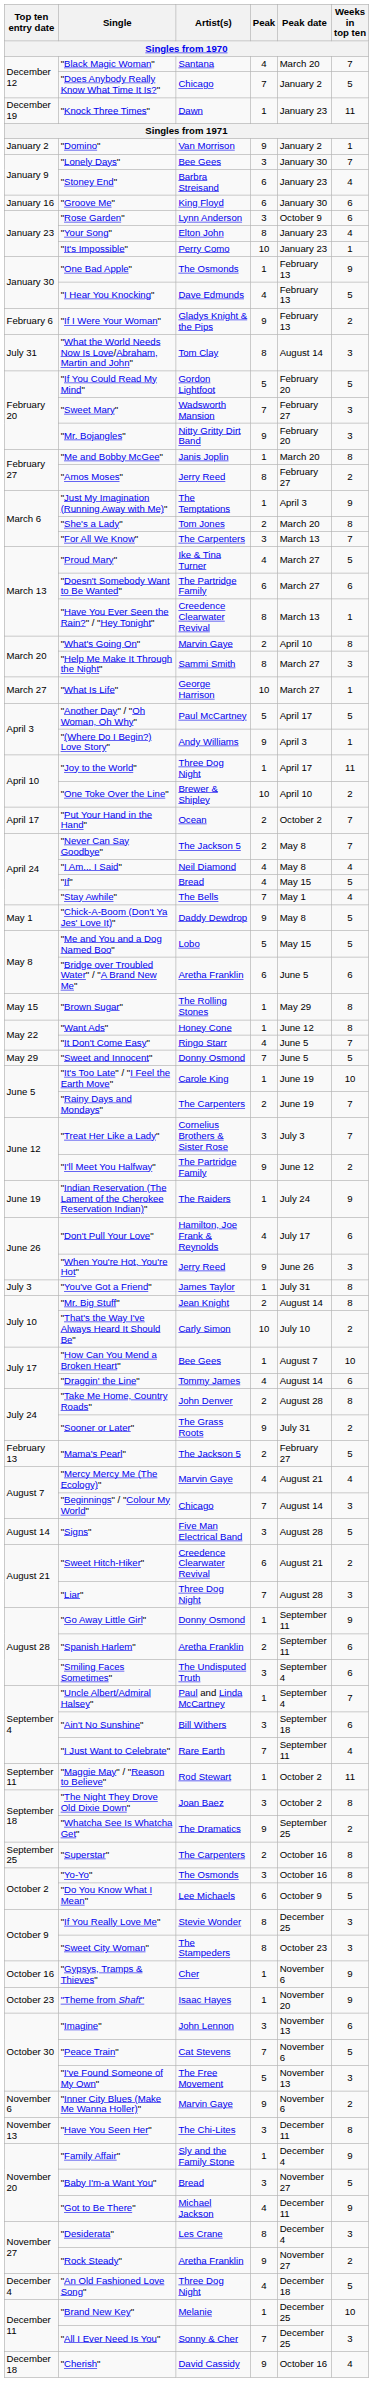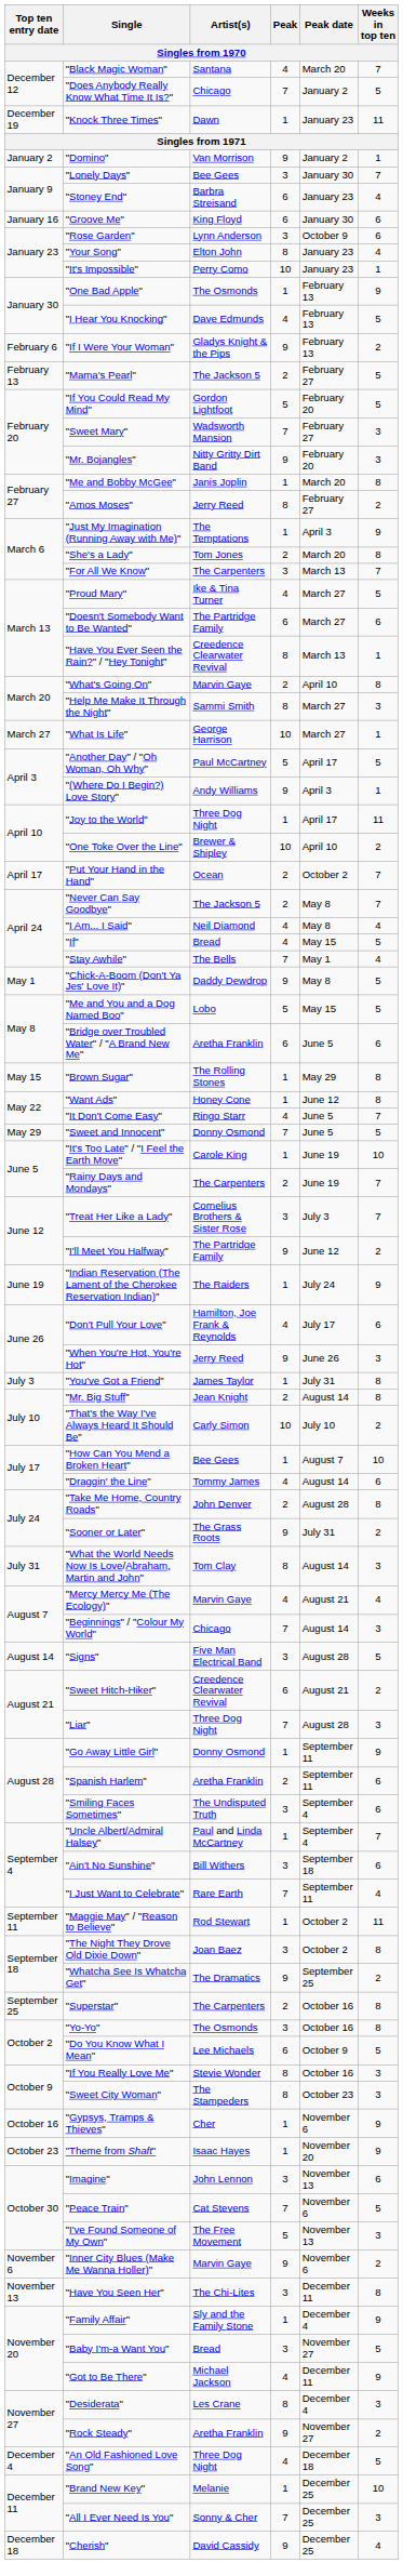 <table class="plainrowheaders sortable wikitable">
 <tr>
 <th>Top ten<br>entry date</th>
 <th>Single</th>
 <th>Artist(s)</th>
 <th data-sort-type="number">Peak</th>
 <th>Peak date</th>
 <th data-sort-type="number">Weeks in<br>top ten</th>
 </tr>
 <tr>
 <th colspan=6><a href='#'>Singles from 1970</a></th>
 </tr>
 <tr>
 <td rowspan="2">December 12</td>
 <td>"<a href='#'>Black Magic Woman</a>"</td>
 <td><a href='#'>Santana</a></td>
 <td align=center>4</td>
 <td>March 20</td>
 <td align=center>7</td>
 </tr>
 <tr>
 <td>"<a href='#'>Does Anybody Really Know What Time It Is?</a>"</td>
 <td><a href='#'>Chicago</a></td>
 <td align=center>7</td>
 <td>January 2</td>
 <td align=center>5</td>
 </tr>
 <tr>
 <td>December 19</td>
 <td>"<a href='#'>Knock Three Times</a>"</td>
 <td><a href='#'>Dawn</a></td>
 <td align=center>1</td>
 <td>January 23</td>
 <td align=center>11</td>
 </tr>
 <tr>
 <th colspan=6>Singles from 1971</th>
 </tr>
 <tr>
 <td>January 2</td>
 <td>"<a href='#'>Domino</a>"</td>
 <td><a href='#'>Van Morrison</a></td>
 <td align=center>9</td>
 <td>January 2</td>
 <td align=center>1</td>
 </tr>
 <tr>
 <td rowspan="2">January 9</td>
 <td>"<a href='#'>Lonely Days</a>"</td>
 <td><a href='#'>Bee Gees</a></td>
 <td align=center>3</td>
 <td>January 30</td>
 <td align=center>7</td>
 </tr>
 <tr>
 <td>"<a href='#'>Stoney End</a>"</td>
 <td><a href='#'>Barbra Streisand</a></td>
 <td align=center>6</td>
 <td>January 23</td>
 <td align=center>4</td>
 </tr>
 <tr>
 <td>January 16</td>
 <td>"<a href='#'>Groove Me</a>"</td>
 <td><a href='#'>King Floyd</a></td>
 <td align=center>6</td>
 <td>January 30</td>
 <td align=center>6</td>
 </tr>
 <tr>
 <td rowspan="3">January 23</td>
 <td>"<a href='#'>Rose Garden</a>"</td>
 <td><a href='#'>Lynn Anderson</a></td>
 <td align=center>3</td>
 <td>October 9</td>
 <td align=center>6</td>
 </tr>
 <tr>
 <td>"<a href='#'>Your Song</a>"</td>
 <td><a href='#'>Elton John</a></td>
 <td align=center>8</td>
 <td>January 23</td>
 <td align=center>4</td>
 </tr>
 <tr>
 <td>"<a href='#'>It's Impossible</a>"</td>
 <td><a href='#'>Perry Como</a></td>
 <td align=center>10</td>
 <td>January 23</td>
 <td align=center>1</td>
 </tr>
 <tr>
 <td rowspan="2">January 30</td>
 <td>"<a href='#'>One Bad Apple</a>"</td>
 <td><a href='#'>The Osmonds</a></td>
 <td align=center>1</td>
 <td>February 13</td>
 <td align=center>9</td>
 </tr>
 <tr>
 <td>"<a href='#'>I Hear You Knocking</a>"</td>
 <td><a href='#'>Dave Edmunds</a></td>
 <td align=center>4</td>
 <td>February 13</td>
 <td align=center>5</td>
 </tr>
 <tr>
 <td>February 6</td>
 <td>"<a href='#'>If I Were Your Woman</a>"</td>
 <td><a href='#'>Gladys Knight & the Pips</a></td>
 <td align=center>9</td>
 <td>February 13</td>
 <td align=center>2</td>
 </tr>
 <tr>
-<td>July 31</td>
-<td>"<a href='#'>What the World Needs Now Is Love</a>/<a href='#'>Abraham, Martin and John</a>"</td>
-<td><a href='#'>Tom Clay</a></td>
-<td align=center>8</td>
-<td>August 14</td>
-<td align=center>3</td>
+<td>February 13</td>
+<td>"<a href='#'>Mama's Pearl</a>"</td>
+<td><a href='#'>The Jackson 5</a></td>
+<td align=center>2</td>
+<td>February 27</td>
+<td align=center>5</td>
 </tr>
 <tr>
 <td rowspan="3">February 20</td>
 <td>"<a href='#'>If You Could Read My Mind</a>"</td>
 <td><a href='#'>Gordon Lightfoot</a></td>
 <td align=center>5</td>
 <td>February 20</td>
 <td align=center>5</td>
 </tr>
 <tr>
 <td>"<a href='#'>Sweet Mary</a>"</td>
 <td><a href='#'>Wadsworth Mansion</a></td>
 <td align=center>7</td>
 <td>February 27</td>
 <td align=center>3</td>
 </tr>
 <tr>
 <td>"<a href='#'>Mr. Bojangles</a>"</td>
 <td><a href='#'>Nitty Gritty Dirt Band</a></td>
 <td align=center>9</td>
 <td>February 20</td>
 <td align=center>3</td>
 </tr>
 <tr>
 <td rowspan="2">February 27</td>
 <td>"<a href='#'>Me and Bobby McGee</a>"</td>
 <td><a href='#'>Janis Joplin</a></td>
 <td align=center>1</td>
 <td>March 20</td>
 <td align=center>8</td>
 </tr>
 <tr>
 <td>"<a href='#'>Amos Moses</a>"</td>
 <td><a href='#'>Jerry Reed</a></td>
 <td align=center>8</td>
 <td>February 27</td>
 <td align=center>2</td>
 </tr>
 <tr>
 <td rowspan="3">March 6</td>
 <td>"<a href='#'>Just My Imagination (Running Away with Me)</a>"</td>
 <td><a href='#'>The Temptations</a></td>
 <td align=center>1</td>
 <td>April 3</td>
 <td align=center>9</td>
 </tr>
 <tr>
 <td>"<a href='#'>She's a Lady</a>"</td>
 <td><a href='#'>Tom Jones</a></td>
 <td align=center>2</td>
 <td>March 20</td>
 <td align=center>8</td>
 </tr>
 <tr>
 <td>"<a href='#'>For All We Know</a>"</td>
 <td><a href='#'>The Carpenters</a></td>
 <td align=center>3</td>
 <td>March 13</td>
 <td align=center>7</td>
 </tr>
 <tr>
 <td rowspan="3">March 13</td>
 <td>"<a href='#'>Proud Mary</a>"</td>
 <td><a href='#'>Ike & Tina Turner</a></td>
 <td align=center>4</td>
 <td>March 27</td>
 <td align=center>5</td>
 </tr>
 <tr>
 <td>"<a href='#'>Doesn't Somebody Want to Be Wanted</a>"</td>
 <td><a href='#'>The Partridge Family</a></td>
 <td align=center>6</td>
 <td>March 27</td>
 <td align=center>6</td>
 </tr>
 <tr>
 <td>"<a href='#'>Have You Ever Seen the Rain?</a>" / "<a href='#'>Hey Tonight</a>"</td>
 <td><a href='#'>Creedence Clearwater Revival</a></td>
 <td align=center>8</td>
 <td>March 13</td>
 <td align=center>1</td>
 </tr>
 <tr>
 <td rowspan="2">March 20</td>
 <td>"<a href='#'>What's Going On</a>"</td>
 <td><a href='#'>Marvin Gaye</a></td>
 <td align=center>2</td>
 <td>April 10</td>
 <td align=center>8</td>
 </tr>
 <tr>
 <td>"<a href='#'>Help Me Make It Through the Night</a>"</td>
 <td><a href='#'>Sammi Smith</a></td>
 <td align=center>8</td>
 <td>March 27</td>
 <td align=center>3</td>
 </tr>
 <tr>
 <td>March 27</td>
 <td>"<a href='#'>What Is Life</a>"</td>
 <td><a href='#'>George Harrison</a></td>
 <td align=center>10</td>
 <td>March 27</td>
 <td align=center>1</td>
 </tr>
 <tr>
 <td rowspan="2">April 3</td>
 <td>"<a href='#'>Another Day</a>" / "<a href='#'>Oh Woman, Oh Why</a>"</td>
 <td><a href='#'>Paul McCartney</a></td>
 <td align=center>5</td>
 <td>April 17</td>
 <td align=center>5</td>
 </tr>
 <tr>
 <td>"<a href='#'>(Where Do I Begin?) Love Story</a>"</td>
 <td><a href='#'>Andy Williams</a></td>
 <td align=center>9</td>
 <td>April 3</td>
 <td align=center>1</td>
 </tr>
 <tr>
 <td rowspan="2">April 10</td>
 <td>"<a href='#'>Joy to the World</a>"</td>
 <td><a href='#'>Three Dog Night</a></td>
 <td align=center>1</td>
 <td>April 17</td>
 <td align=center>11</td>
 </tr>
 <tr>
 <td>"<a href='#'>One Toke Over the Line</a>"</td>
 <td><a href='#'>Brewer & Shipley</a></td>
 <td align=center>10</td>
 <td>April 10</td>
 <td align=center>2</td>
 </tr>
 <tr>
 <td>April 17</td>
 <td>"<a href='#'>Put Your Hand in the Hand</a>"</td>
 <td><a href='#'>Ocean</a></td>
 <td align=center>2</td>
 <td>October 2</td>
 <td align=center>7</td>
 </tr>
 <tr>
 <td rowspan="4">April 24</td>
 <td>"<a href='#'>Never Can Say Goodbye</a>"</td>
 <td><a href='#'>The Jackson 5</a></td>
 <td align=center>2</td>
 <td>May 8</td>
 <td align=center>7</td>
 </tr>
 <tr>
 <td>"<a href='#'>I Am... I Said</a>"</td>
 <td><a href='#'>Neil Diamond</a></td>
 <td align=center>4</td>
 <td>May 8</td>
 <td align=center>4</td>
 </tr>
 <tr>
 <td>"<a href='#'>If</a>"</td>
 <td><a href='#'>Bread</a></td>
 <td align=center>4</td>
 <td>May 15</td>
 <td align=center>5</td>
 </tr>
 <tr>
 <td>"<a href='#'>Stay Awhile</a>"</td>
 <td><a href='#'>The Bells</a></td>
 <td align=center>7</td>
 <td>May 1</td>
 <td align=center>4</td>
 </tr>
 <tr>
 <td>May 1</td>
 <td>"<a href='#'>Chick-A-Boom (Don't Ya Jes' Love It)</a>"</td>
 <td><a href='#'>Daddy Dewdrop</a></td>
 <td align=center>9</td>
 <td>May 8</td>
 <td align=center>5</td>
 </tr>
 <tr>
 <td rowspan="2">May 8</td>
 <td>"<a href='#'>Me and You and a Dog Named Boo</a>"</td>
 <td><a href='#'>Lobo</a></td>
 <td align=center>5</td>
 <td>May 15</td>
 <td align=center>5</td>
 </tr>
 <tr>
 <td>"<a href='#'>Bridge over Troubled Water</a>" / "<a href='#'>A Brand New Me</a>"</td>
 <td><a href='#'>Aretha Franklin</a></td>
 <td align=center>6</td>
 <td>June 5</td>
 <td align=center>6</td>
 </tr>
 <tr>
 <td>May 15</td>
 <td>"<a href='#'>Brown Sugar</a>"</td>
 <td><a href='#'>The Rolling Stones</a></td>
 <td align=center>1</td>
 <td>May 29</td>
 <td align=center>8</td>
 </tr>
 <tr>
 <td rowspan="2">May 22</td>
 <td>"<a href='#'>Want Ads</a>"</td>
 <td><a href='#'>Honey Cone</a></td>
 <td align=center>1</td>
 <td>June 12</td>
 <td align=center>8</td>
 </tr>
 <tr>
 <td>"<a href='#'>It Don't Come Easy</a>"</td>
 <td><a href='#'>Ringo Starr</a></td>
 <td align=center>4</td>
 <td>June 5</td>
 <td align=center>7</td>
 </tr>
 <tr>
 <td>May 29</td>
 <td>"<a href='#'>Sweet and Innocent</a>"</td>
 <td><a href='#'>Donny Osmond</a></td>
 <td align=center>7</td>
 <td>June 5</td>
 <td align=center>5</td>
 </tr>
 <tr>
 <td rowspan="2">June 5</td>
 <td>"<a href='#'>It's Too Late</a>" / "<a href='#'>I Feel the Earth Move</a>"</td>
 <td><a href='#'>Carole King</a></td>
 <td align=center>1</td>
 <td>June 19</td>
 <td align=center>10</td>
 </tr>
 <tr>
 <td>"<a href='#'>Rainy Days and Mondays</a>"</td>
 <td><a href='#'>The Carpenters</a></td>
 <td align=center>2</td>
 <td>June 19</td>
 <td align=center>7</td>
 </tr>
 <tr>
 <td rowspan="2">June 12</td>
 <td>"<a href='#'>Treat Her Like a Lady</a>"</td>
 <td><a href='#'>Cornelius Brothers & Sister Rose</a></td>
 <td align=center>3</td>
 <td>July 3</td>
 <td align=center>7</td>
 </tr>
 <tr>
 <td>"<a href='#'>I'll Meet You Halfway</a>"</td>
 <td><a href='#'>The Partridge Family</a></td>
 <td align=center>9</td>
 <td>June 12</td>
 <td align=center>2</td>
 </tr>
 <tr>
 <td>June 19</td>
 <td>"<a href='#'>Indian Reservation (The Lament of the Cherokee Reservation Indian)</a>"</td>
 <td><a href='#'>The Raiders</a></td>
 <td align=center>1</td>
 <td>July 24</td>
 <td align=center>9</td>
 </tr>
 <tr>
 <td rowspan="2">June 26</td>
 <td>"<a href='#'>Don't Pull Your Love</a>"</td>
 <td><a href='#'>Hamilton, Joe Frank & Reynolds</a></td>
 <td align=center>4</td>
 <td>July 17</td>
 <td align=center>6</td>
 </tr>
 <tr>
 <td>"<a href='#'>When You're Hot, You're Hot</a>"</td>
 <td><a href='#'>Jerry Reed</a></td>
 <td align=center>9</td>
 <td>June 26</td>
 <td align=center>3</td>
 </tr>
 <tr>
 <td>July 3</td>
 <td>"<a href='#'>You've Got a Friend</a>"</td>
 <td><a href='#'>James Taylor</a></td>
 <td align=center>1</td>
 <td>July 31</td>
 <td align=center>8</td>
 </tr>
 <tr>
 <td rowspan="2">July 10</td>
 <td>"<a href='#'>Mr. Big Stuff</a>"</td>
 <td><a href='#'>Jean Knight</a></td>
 <td align=center>2</td>
 <td>August 14</td>
 <td align=center>8</td>
 </tr>
 <tr>
 <td>"<a href='#'>That's the Way I've Always Heard It Should Be</a>"</td>
 <td><a href='#'>Carly Simon</a></td>
 <td align=center>10</td>
 <td>July 10</td>
 <td align=center>2</td>
 </tr>
 <tr>
 <td rowspan="2">July 17</td>
 <td>"<a href='#'>How Can You Mend a Broken Heart</a>"</td>
 <td><a href='#'>Bee Gees</a></td>
 <td align=center>1</td>
 <td>August 7</td>
 <td align=center>10</td>
 </tr>
 <tr>
 <td>"<a href='#'>Draggin' the Line</a>"</td>
 <td><a href='#'>Tommy James</a></td>
 <td align=center>4</td>
 <td>August 14</td>
 <td align=center>6</td>
 </tr>
 <tr>
 <td rowspan="2">July 24</td>
 <td>"<a href='#'>Take Me Home, Country Roads</a>"</td>
 <td><a href='#'>John Denver</a></td>
 <td align=center>2</td>
 <td>August 28</td>
 <td align=center>8</td>
 </tr>
 <tr>
 <td>"<a href='#'>Sooner or Later</a>"</td>
 <td><a href='#'>The Grass Roots</a></td>
 <td align=center>9</td>
 <td>July 31</td>
 <td align=center>2</td>
 </tr>
 <tr>
-<td>February 13</td>
-<td>"<a href='#'>Mama's Pearl</a>"</td>
-<td><a href='#'>The Jackson 5</a></td>
-<td align=center>2</td>
-<td>February 27</td>
-<td align=center>5</td>
+<td>July 31</td>
+<td>"<a href='#'>What the World Needs Now Is Love</a>/<a href='#'>Abraham, Martin and John</a>"</td>
+<td><a href='#'>Tom Clay</a></td>
+<td align=center>8</td>
+<td>August 14</td>
+<td align=center>3</td>
 </tr>
 <tr>
 <td rowspan="2">August 7</td>
 <td>"<a href='#'>Mercy Mercy Me (The Ecology)</a>"</td>
 <td><a href='#'>Marvin Gaye</a></td>
 <td align=center>4</td>
 <td>August 21</td>
 <td align=center>4</td>
 </tr>
 <tr>
 <td>"<a href='#'>Beginnings</a>" / "<a href='#'>Colour My World</a>"</td>
 <td><a href='#'>Chicago</a></td>
 <td align=center>7</td>
 <td>August 14</td>
 <td align=center>3</td>
 </tr>
 <tr>
 <td>August 14</td>
 <td>"<a href='#'>Signs</a>"</td>
 <td><a href='#'>Five Man Electrical Band</a></td>
 <td align=center>3</td>
 <td>August 28</td>
 <td align=center>5</td>
 </tr>
 <tr>
 <td rowspan="2">August 21</td>
 <td>"<a href='#'>Sweet Hitch-Hiker</a>"</td>
 <td><a href='#'>Creedence Clearwater Revival</a></td>
 <td align=center>6</td>
 <td>August 21</td>
 <td align=center>2</td>
 </tr>
 <tr>
 <td>"<a href='#'>Liar</a>"</td>
 <td><a href='#'>Three Dog Night</a></td>
 <td align=center>7</td>
 <td>August 28</td>
 <td align=center>3</td>
 </tr>
 <tr>
 <td rowspan="3">August 28</td>
 <td>"<a href='#'>Go Away Little Girl</a>"</td>
 <td><a href='#'>Donny Osmond</a></td>
 <td align=center>1</td>
 <td>September 11</td>
 <td align=center>9</td>
 </tr>
 <tr>
 <td>"<a href='#'>Spanish Harlem</a>"</td>
 <td><a href='#'>Aretha Franklin</a></td>
 <td align=center>2</td>
 <td>September 11</td>
 <td align=center>6</td>
 </tr>
 <tr>
 <td>"<a href='#'>Smiling Faces Sometimes</a>"</td>
 <td><a href='#'>The Undisputed Truth</a></td>
 <td align=center>3</td>
 <td>September 4</td>
 <td align=center>6</td>
 </tr>
 <tr>
 <td rowspan="3">September 4</td>
 <td>"<a href='#'>Uncle Albert/Admiral Halsey</a>"</td>
 <td><a href='#'>Paul</a> and <a href='#'>Linda McCartney</a></td>
 <td align=center>1</td>
 <td>September 4</td>
 <td align=center>7</td>
 </tr>
 <tr>
 <td>"<a href='#'>Ain't No Sunshine</a>"</td>
 <td><a href='#'>Bill Withers</a></td>
 <td align=center>3</td>
 <td>September 18</td>
 <td align=center>6</td>
 </tr>
 <tr>
 <td>"<a href='#'>I Just Want to Celebrate</a>"</td>
 <td><a href='#'>Rare Earth</a></td>
 <td align=center>7</td>
 <td>September 11</td>
 <td align=center>4</td>
 </tr>
 <tr>
 <td>September 11</td>
 <td>"<a href='#'>Maggie May</a>" / "<a href='#'>Reason to Believe</a>"</td>
 <td><a href='#'>Rod Stewart</a></td>
 <td align=center>1</td>
 <td>October 2</td>
 <td align=center>11</td>
 </tr>
 <tr>
 <td rowspan="2">September 18</td>
 <td>"<a href='#'>The Night They Drove Old Dixie Down</a>"</td>
 <td><a href='#'>Joan Baez</a></td>
 <td align=center>3</td>
 <td>October 2</td>
 <td align=center>8</td>
 </tr>
 <tr>
 <td>"<a href='#'>Whatcha See Is Whatcha Get</a>"</td>
 <td><a href='#'>The Dramatics</a></td>
 <td align=center>9</td>
 <td>September 25</td>
 <td align=center>2</td>
 </tr>
 <tr>
 <td>September 25</td>
 <td>"<a href='#'>Superstar</a>"</td>
 <td><a href='#'>The Carpenters</a></td>
 <td align=center>2</td>
 <td>October 16</td>
 <td align=center>8</td>
 </tr>
 <tr>
 <td rowspan="2">October 2</td>
 <td>"<a href='#'>Yo-Yo</a>"</td>
 <td><a href='#'>The Osmonds</a></td>
 <td align=center>3</td>
 <td>October 16</td>
 <td align=center>8</td>
 </tr>
 <tr>
 <td>"<a href='#'>Do You Know What I Mean</a>"</td>
 <td><a href='#'>Lee Michaels</a></td>
 <td align=center>6</td>
 <td>October 9</td>
 <td align=center>5</td>
 </tr>
 <tr>
 <td rowspan="2">October 9</td>
 <td>"<a href='#'>If You Really Love Me</a>"</td>
 <td><a href='#'>Stevie Wonder</a></td>
 <td align=center>8</td>
-<td>December 25</td>
+<td>October 16</td>
 <td align=center>3</td>
 </tr>
 <tr>
 <td>"<a href='#'>Sweet City Woman</a>"</td>
 <td><a href='#'>The Stampeders</a></td>
 <td align=center>8</td>
 <td>October 23</td>
 <td align=center>3</td>
 </tr>
 <tr>
 <td>October 16</td>
 <td>"<a href='#'>Gypsys, Tramps & Thieves</a>"</td>
 <td><a href='#'>Cher</a></td>
 <td align=center>1</td>
 <td>November 6</td>
 <td align=center>9</td>
 </tr>
 <tr>
 <td>October 23</td>
 <td><a href='#'>"Theme from <em>Shaft</em>"</a></td>
 <td><a href='#'>Isaac Hayes</a></td>
 <td align=center>1</td>
 <td>November 20</td>
 <td align=center>9</td>
 </tr>
 <tr>
 <td rowspan="3">October 30</td>
 <td>"<a href='#'>Imagine</a>"</td>
 <td><a href='#'>John Lennon</a></td>
 <td align=center>3</td>
 <td>November 13</td>
 <td align=center>6</td>
 </tr>
 <tr>
 <td>"<a href='#'>Peace Train</a>"</td>
 <td><a href='#'>Cat Stevens</a></td>
 <td align=center>7</td>
 <td>November 6</td>
 <td align=center>5</td>
 </tr>
 <tr>
 <td>"<a href='#'>I've Found Someone of My Own</a>"</td>
 <td><a href='#'>The Free Movement</a></td>
 <td align=center>5</td>
 <td>November 13</td>
 <td align=center>3</td>
 </tr>
 <tr>
 <td>November 6</td>
 <td>"<a href='#'>Inner City Blues (Make Me Wanna Holler)</a>"</td>
 <td><a href='#'>Marvin Gaye</a></td>
 <td align=center>9</td>
 <td>November 6</td>
 <td align=center>2</td>
 </tr>
 <tr>
 <td>November 13</td>
 <td>"<a href='#'>Have You Seen Her</a>"</td>
 <td><a href='#'>The Chi-Lites</a></td>
 <td align=center>3</td>
 <td>December 11</td>
 <td align=center>8</td>
 </tr>
 <tr>
 <td rowspan="3">November 20</td>
 <td>"<a href='#'>Family Affair</a>"</td>
 <td><a href='#'>Sly and the Family Stone</a></td>
 <td align=center>1</td>
 <td>December 4</td>
 <td align=center>9</td>
 </tr>
 <tr>
 <td>"<a href='#'>Baby I'm-a Want You</a>"</td>
 <td><a href='#'>Bread</a></td>
 <td align=center>3</td>
 <td>November 27</td>
 <td align=center>5</td>
 </tr>
 <tr>
 <td>"<a href='#'>Got to Be There</a>"</td>
 <td><a href='#'>Michael Jackson</a></td>
 <td align=center>4</td>
 <td>December 11</td>
 <td align=center>9</td>
 </tr>
 <tr>
 <td rowspan="2">November 27</td>
 <td>"<a href='#'>Desiderata</a>"</td>
 <td><a href='#'>Les Crane</a></td>
 <td align=center>8</td>
 <td>December 4</td>
 <td align=center>3</td>
 </tr>
 <tr>
 <td>"<a href='#'>Rock Steady</a>"</td>
 <td><a href='#'>Aretha Franklin</a></td>
 <td align=center>9</td>
 <td>November 27</td>
 <td align=center>2</td>
 </tr>
 <tr>
 <td>December 4</td>
 <td>"<a href='#'>An Old Fashioned Love Song</a>"</td>
 <td><a href='#'>Three Dog Night</a></td>
 <td align=center>4</td>
 <td>December 18</td>
 <td align=center>5</td>
 </tr>
 <tr>
 <td rowspan="2">December 11</td>
 <td>"<a href='#'>Brand New Key</a>"</td>
 <td><a href='#'>Melanie</a></td>
 <td align=center>1</td>
 <td>December 25</td>
 <td align=center>10</td>
 </tr>
 <tr>
 <td>"<a href='#'>All I Ever Need Is You</a>"</td>
 <td><a href='#'>Sonny & Cher</a></td>
 <td align=center>7</td>
 <td>December 25</td>
 <td align=center>3</td>
 </tr>
 <tr>
 <td>December 18</td>
 <td>"<a href='#'>Cherish</a>"</td>
 <td><a href='#'>David Cassidy</a></td>
 <td align=center>9</td>
-<td>October 16</td>
+<td>December 25</td>
 <td align=center>4</td>
 </tr>
 </table>
